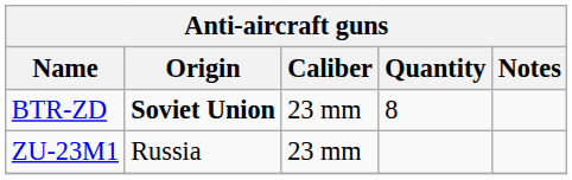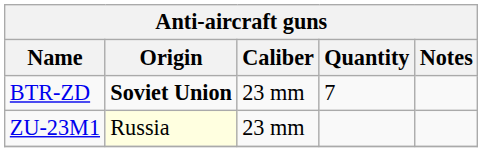 <table class="wikitable sortable">
 <tr>
 <th colspan="5">Anti-aircraft guns</th>
 </tr>
 <tr>
 <th>Name</th>
 <th>Origin</th>
 <th>Caliber</th>
 <th>Quantity</th>
 <th class="unsortable">Notes</th>
 </tr>
 <tr>
 <td><a href='#'>BTR-ZD</a></td>
 <td><strong>Soviet Union</strong></td>
 <td>23 mm</td>
-<td>8</td>
+<td>7</td>
 <td></td>
 </tr>
 <tr>
 <td><a href='#'>ZU-23M1</a></td>
-<td>Russia</td>
+<td style="background: lightyellow;">Russia</td>
 <td>23 mm</td>
 <td></td>
 <td></td>
 </tr>
 <tr>
 </tr>
 </table>
